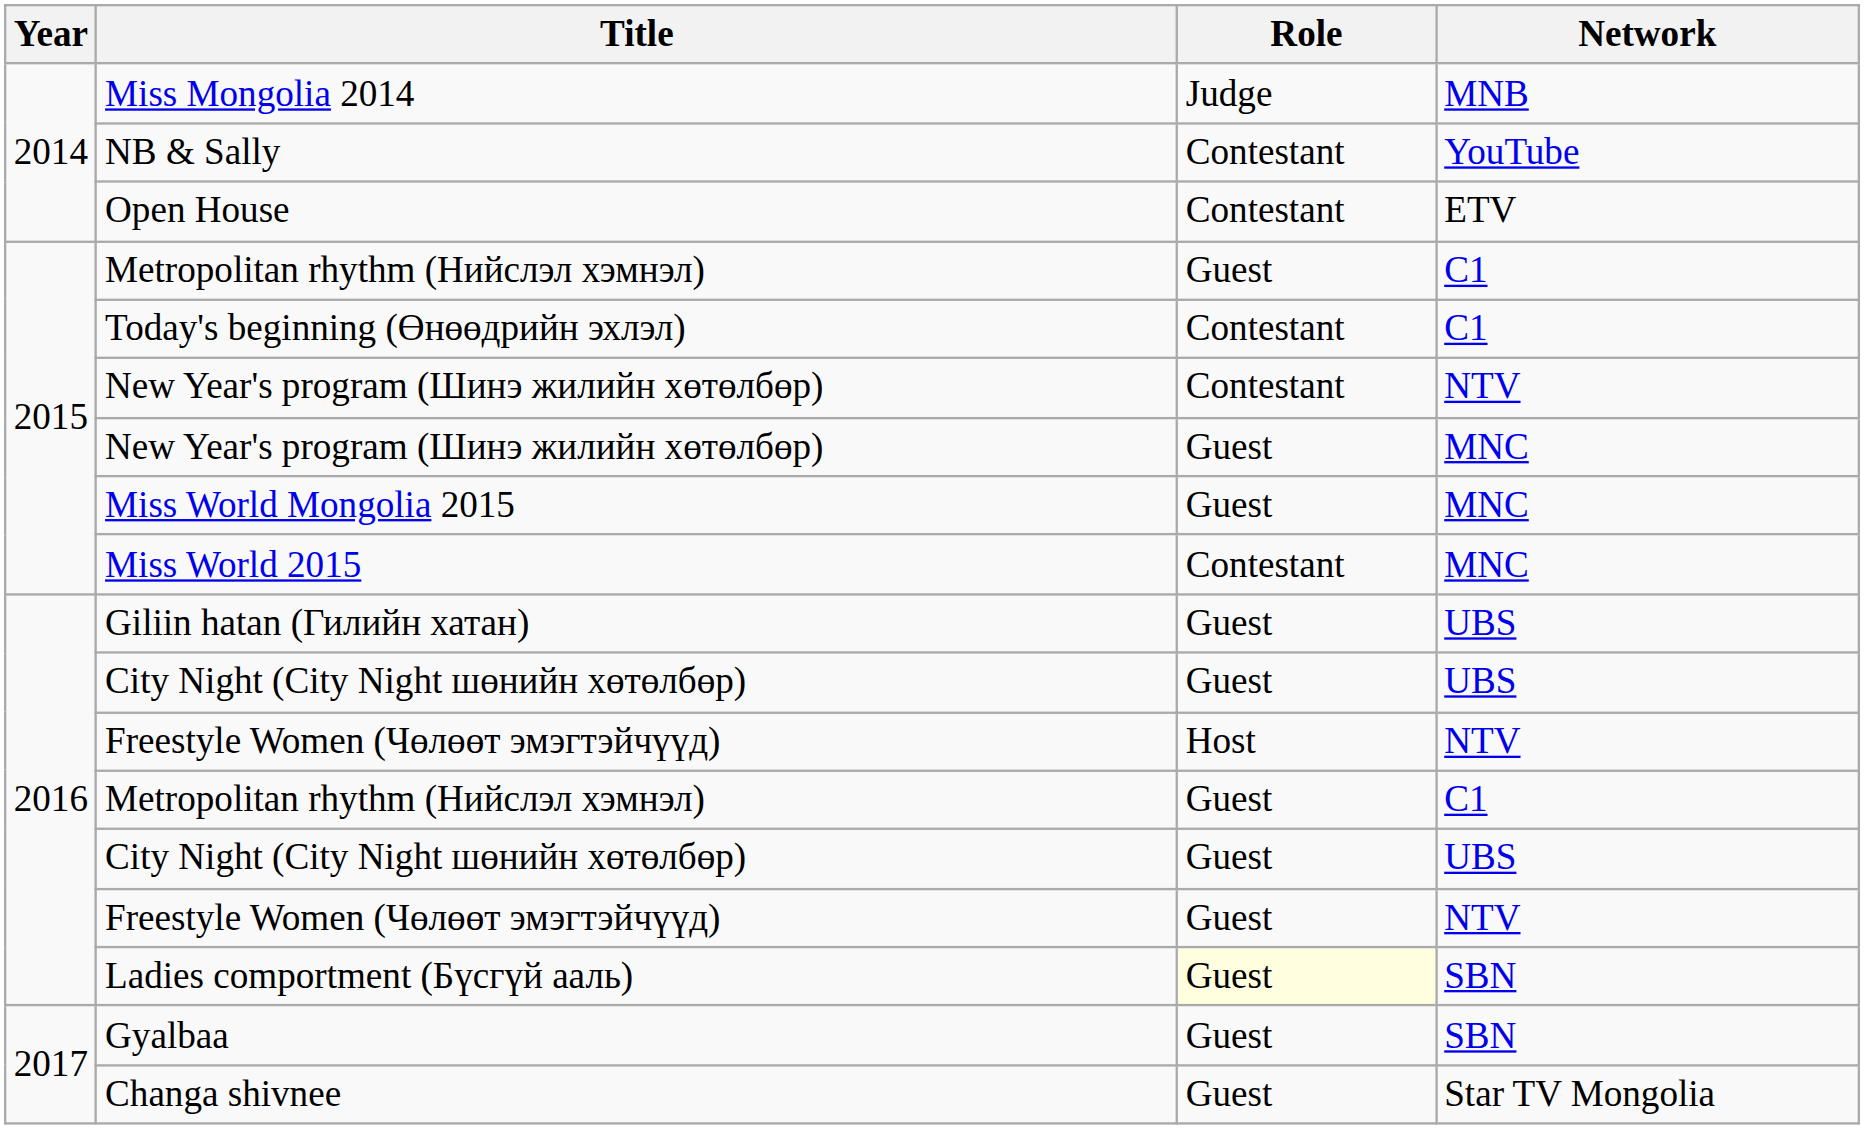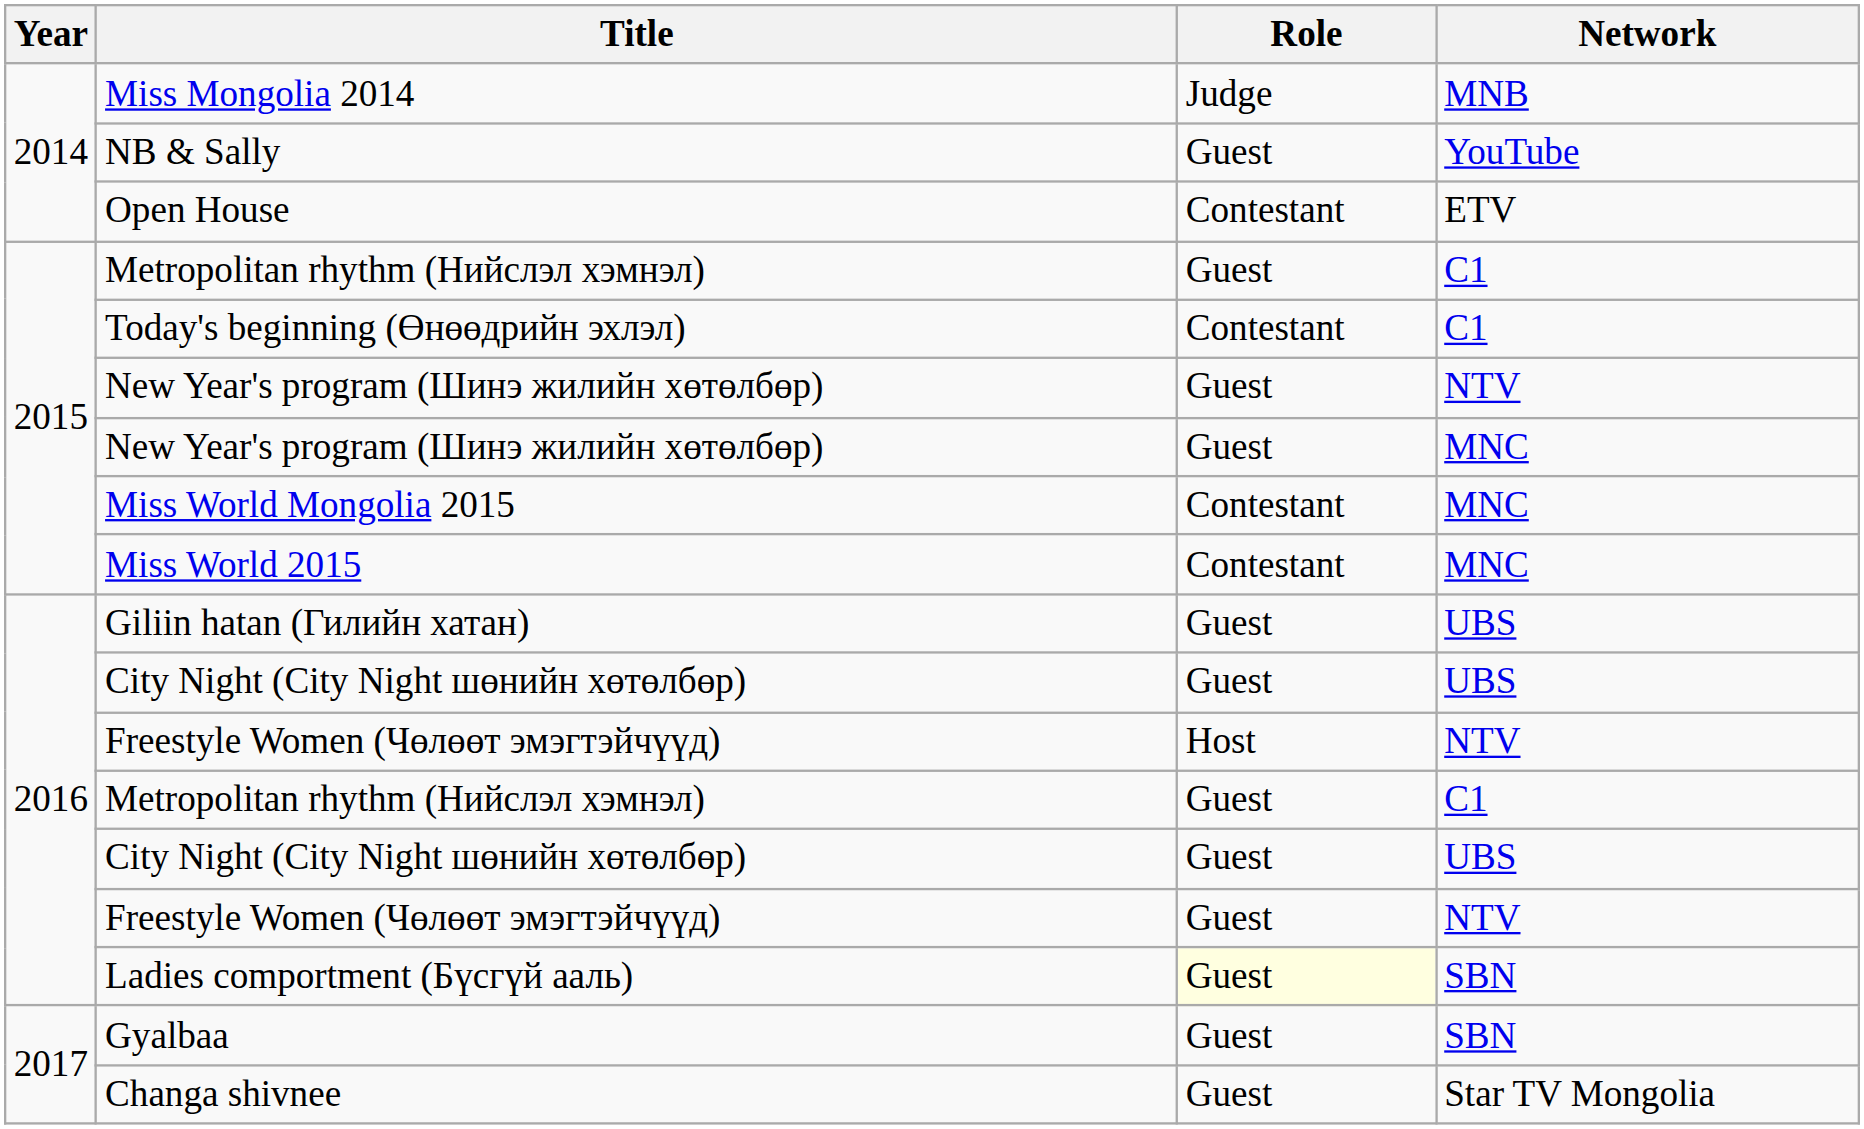 <table class="wikitable" style="width:800px">
 <tr>
 <th width=10>Year</th>
 <th>Title</th>
 <th>Role</th>
 <th>Network</th>
 </tr>
 <tr>
 <td rowspan=3>2014</td>
 <td><a href='#'>Miss Mongolia</a> 2014</td>
 <td>Judge</td>
 <td><a href='#'>MNB</a></td>
 </tr>
 <tr>
 <td>NB & Sally</td>
-<td>Contestant</td>
+<td>Guest</td>
 <td><a href='#'>YouTube</a></td>
 </tr>
 <tr>
 <td>Open House</td>
 <td>Contestant</td>
 <td>ETV</td>
 </tr>
 <tr>
 <td rowspan=6>2015</td>
 <td>Metropolitan rhythm (Нийслэл хэмнэл)</td>
 <td>Guest</td>
 <td><a href='#'>C1</a></td>
 </tr>
 <tr>
 <td>Today's beginning (Өнөөдрийн эхлэл)</td>
 <td>Contestant</td>
 <td><a href='#'>C1</a></td>
 </tr>
 <tr>
 <td>New Year's program (Шинэ жилийн хөтөлбөр)</td>
-<td>Contestant</td>
+<td>Guest</td>
 <td><a href='#'>NTV</a></td>
 </tr>
 <tr>
 <td>New Year's program (Шинэ жилийн хөтөлбөр)</td>
 <td>Guest</td>
 <td><a href='#'>MNC</a></td>
 </tr>
 <tr>
 <td><a href='#'>Miss World Mongolia</a> 2015</td>
-<td>Guest</td>
+<td>Contestant</td>
 <td><a href='#'>MNC</a></td>
 </tr>
 <tr>
 <td><a href='#'>Miss World 2015</a></td>
 <td>Contestant</td>
 <td><a href='#'>MNC</a></td>
 </tr>
 <tr>
 <td rowspan=7>2016</td>
 <td>Giliin hatan (Гилийн хатан)</td>
 <td>Guest</td>
 <td><a href='#'>UBS</a></td>
 </tr>
 <tr>
 <td>City Night (City Night шөнийн хөтөлбөр)</td>
 <td>Guest</td>
 <td><a href='#'>UBS</a></td>
 </tr>
 <tr>
 <td>Freestyle Women (Чөлөөт эмэгтэйчүүд)</td>
 <td>Host</td>
 <td><a href='#'>NTV</a></td>
 </tr>
 <tr>
 <td>Metropolitan rhythm (Нийслэл хэмнэл)</td>
 <td>Guest</td>
 <td><a href='#'>C1</a></td>
 </tr>
 <tr>
 <td>City Night (City Night шөнийн хөтөлбөр)</td>
 <td>Guest</td>
 <td><a href='#'>UBS</a></td>
 </tr>
 <tr>
 <td>Freestyle Women (Чөлөөт эмэгтэйчүүд)</td>
 <td>Guest</td>
 <td><a href='#'>NTV</a></td>
 </tr>
 <tr>
 <td>Ladies comportment (Бүсгүй ааль)</td>
 <td style="background: lightyellow;">Guest</td>
 <td><a href='#'>SBN</a></td>
 </tr>
 <tr>
 <td rowspan=2>2017</td>
 <td>Gyalbaa</td>
 <td>Guest</td>
 <td><a href='#'>SBN</a></td>
 </tr>
 <tr>
 <td>Changa shivnee</td>
 <td>Guest</td>
 <td>Star TV Mongolia</td>
 </tr>
 </table>
